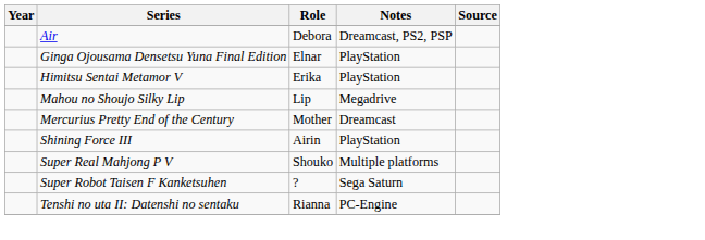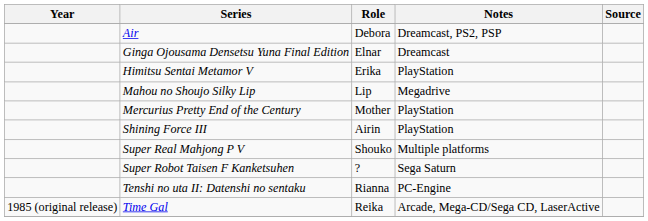 <table class="wikitable sortable plainrowheaders">
 <tr>
 <th>Year</th>
 <th>Series</th>
 <th>Role</th>
 <th class="unsortable">Notes</th>
 <th class="unsortable">Source</th>
 </tr>
 <tr>
 </tr>
 <tr>
 <td> </td>
 <td><em><a href='#'>Air</a></em></td>
 <td>Debora</td>
 <td>Dreamcast, PS2, PSP</td>
 <td></td>
 </tr>
 <tr>
 <td> </td>
 <td><em>Ginga Ojousama Densetsu Yuna Final Edition</em></td>
 <td>Elnar</td>
-<td>PlayStation</td>
+<td>Dreamcast</td>
 <td></td>
 </tr>
 <tr>
 <td> </td>
 <td><em>Himitsu Sentai Metamor V</em></td>
 <td>Erika</td>
 <td>PlayStation</td>
 <td></td>
 </tr>
 <tr>
 <td> </td>
 <td><em>Mahou no Shoujo Silky Lip</em></td>
 <td>Lip</td>
 <td>Megadrive</td>
 <td></td>
 </tr>
 <tr>
 <td> </td>
 <td><em>Mercurius Pretty End of the Century</em></td>
 <td>Mother</td>
-<td>Dreamcast</td>
+<td>PlayStation</td>
 <td></td>
 </tr>
 <tr>
 <td> </td>
 <td><em>Shining Force III</em></td>
 <td>Airin</td>
 <td>PlayStation</td>
 <td></td>
 </tr>
 <tr>
 <td> </td>
 <td><em>Super Real Mahjong P V</em></td>
 <td>Shouko</td>
 <td>Multiple platforms</td>
 <td></td>
 </tr>
 <tr>
 <td> </td>
 <td><em>Super Robot Taisen F Kanketsuhen</em></td>
 <td>?</td>
 <td>Sega Saturn</td>
 <td></td>
 </tr>
 <tr>
 <td> </td>
 <td><em>Tenshi no uta II: Datenshi no sentaku</em></td>
 <td>Rianna</td>
 <td>PC-Engine</td>
 <td></td>
 </tr>
 <tr>
+<td>1985 (original release)</td>
+<td><em><a href='#'>Time Gal</a></em></td>
+<td>Reika</td>
+<td>Arcade, Mega-CD/Sega CD, LaserActive</td>
+<td></td>
+</tr>
+<tr>
 </tr>
 </table>
